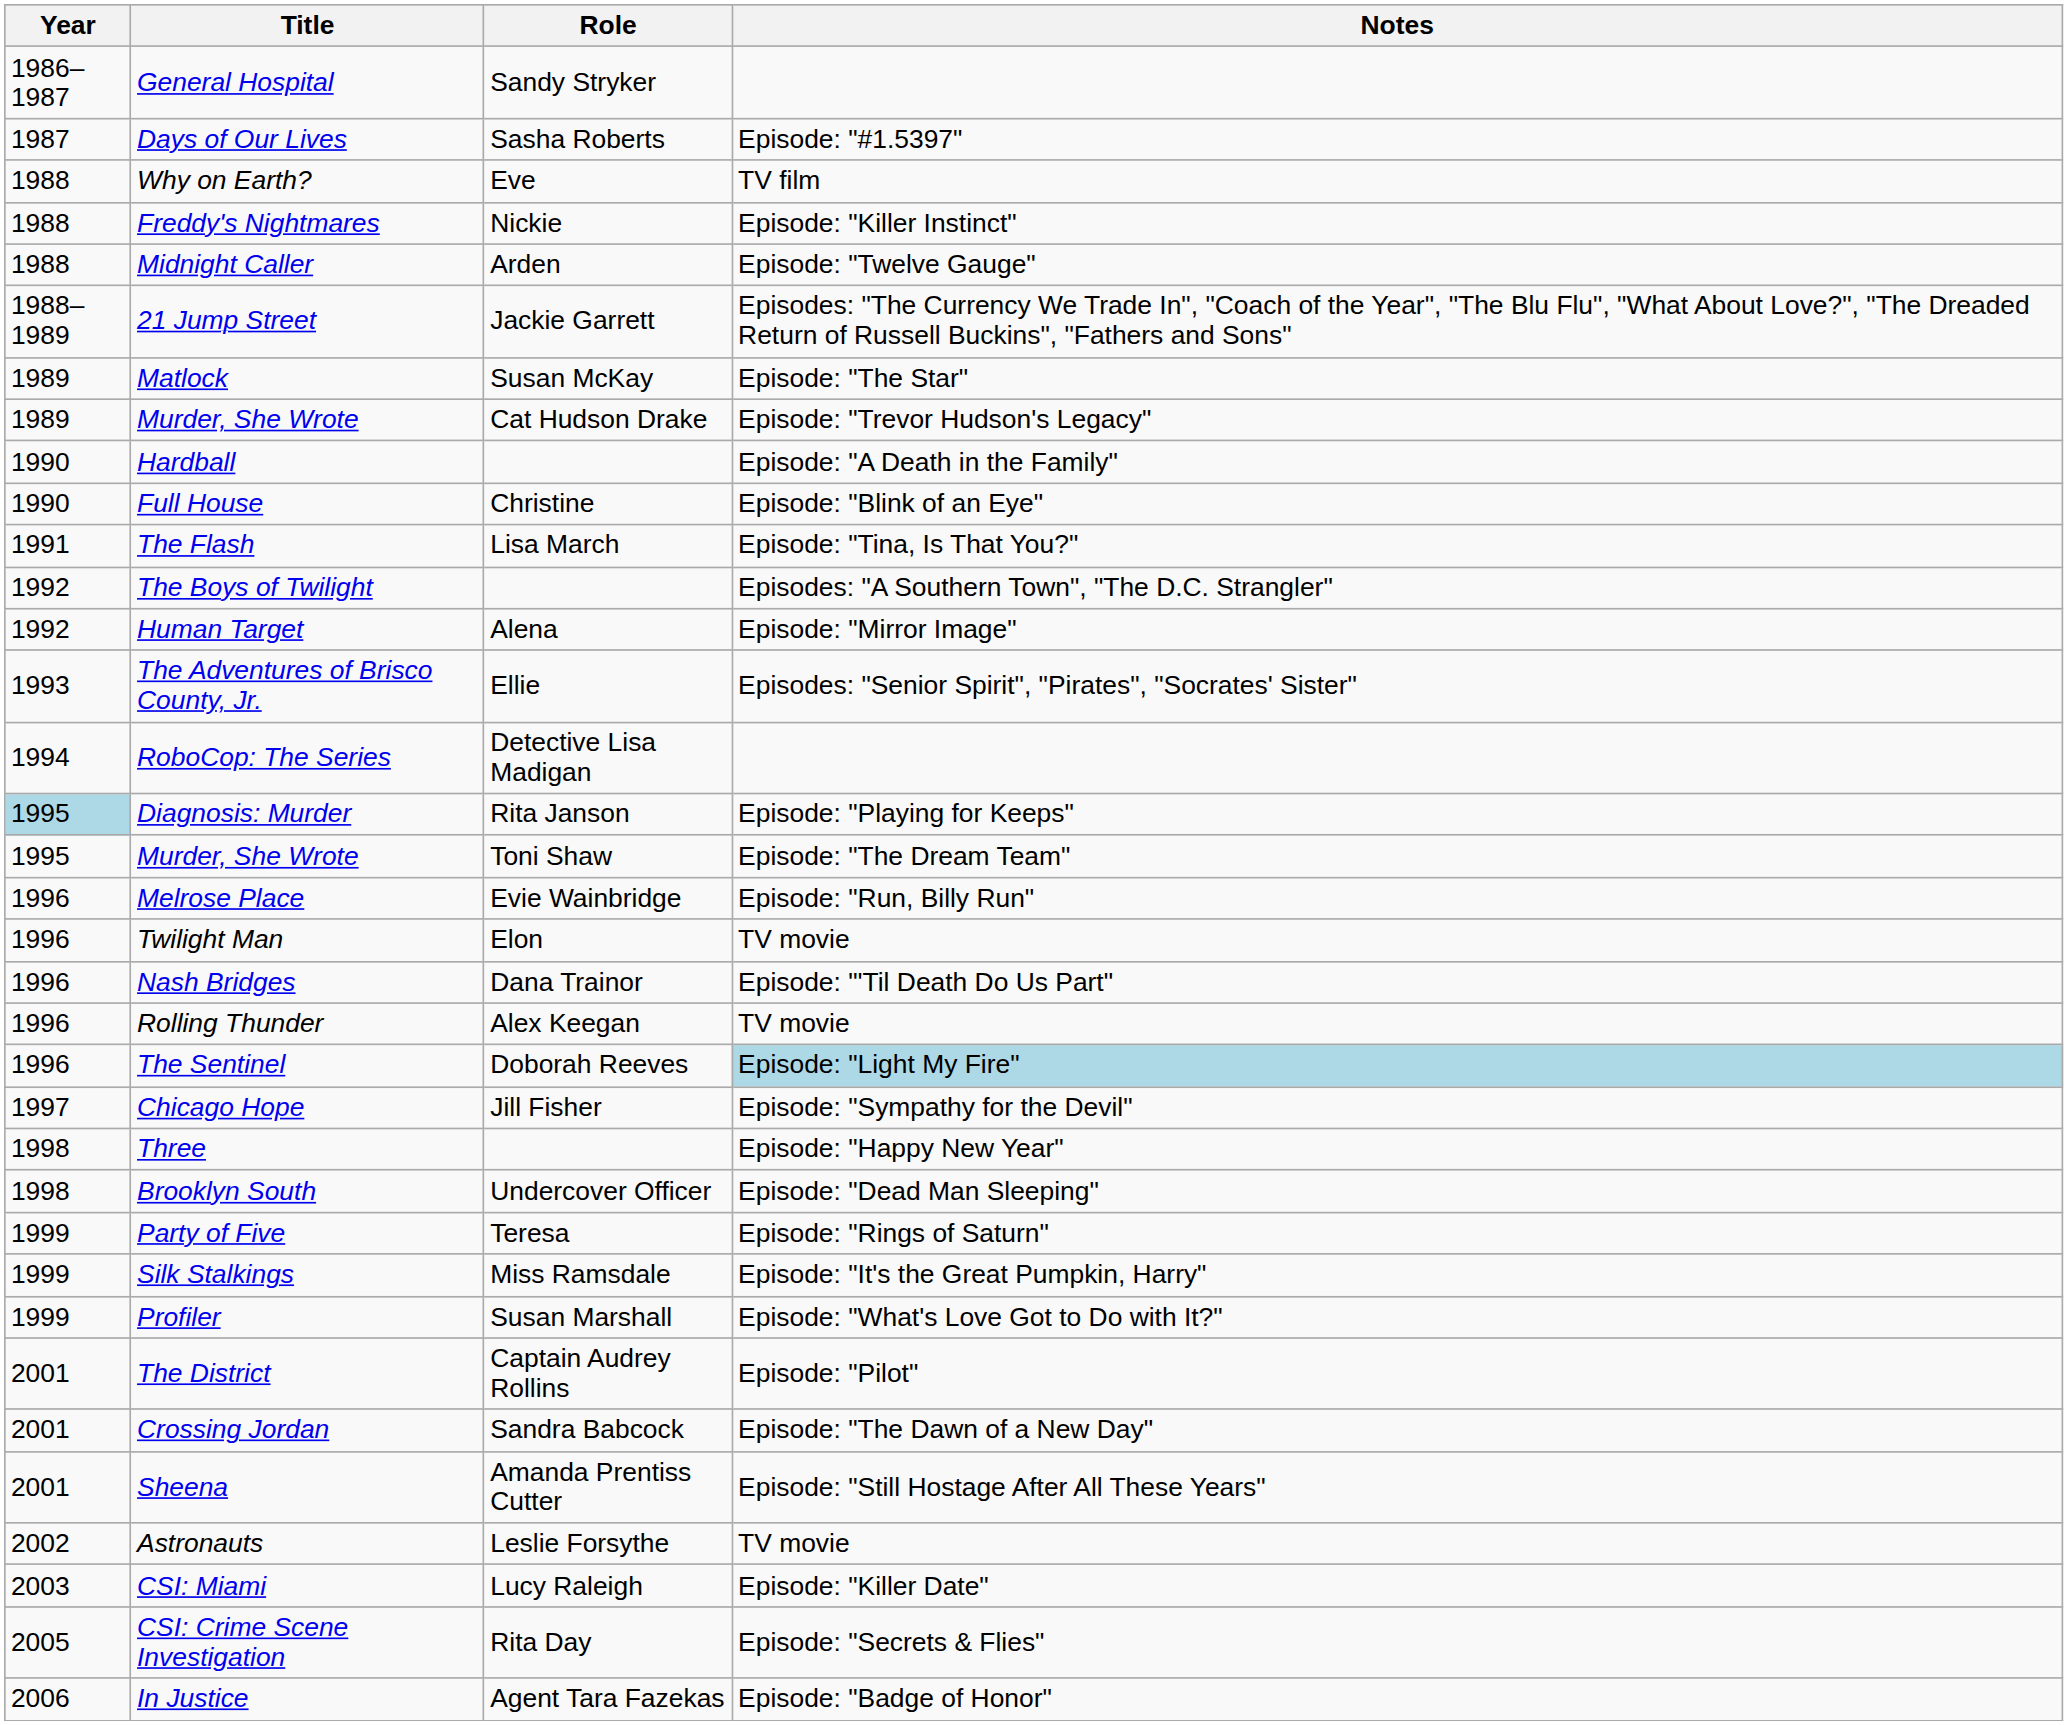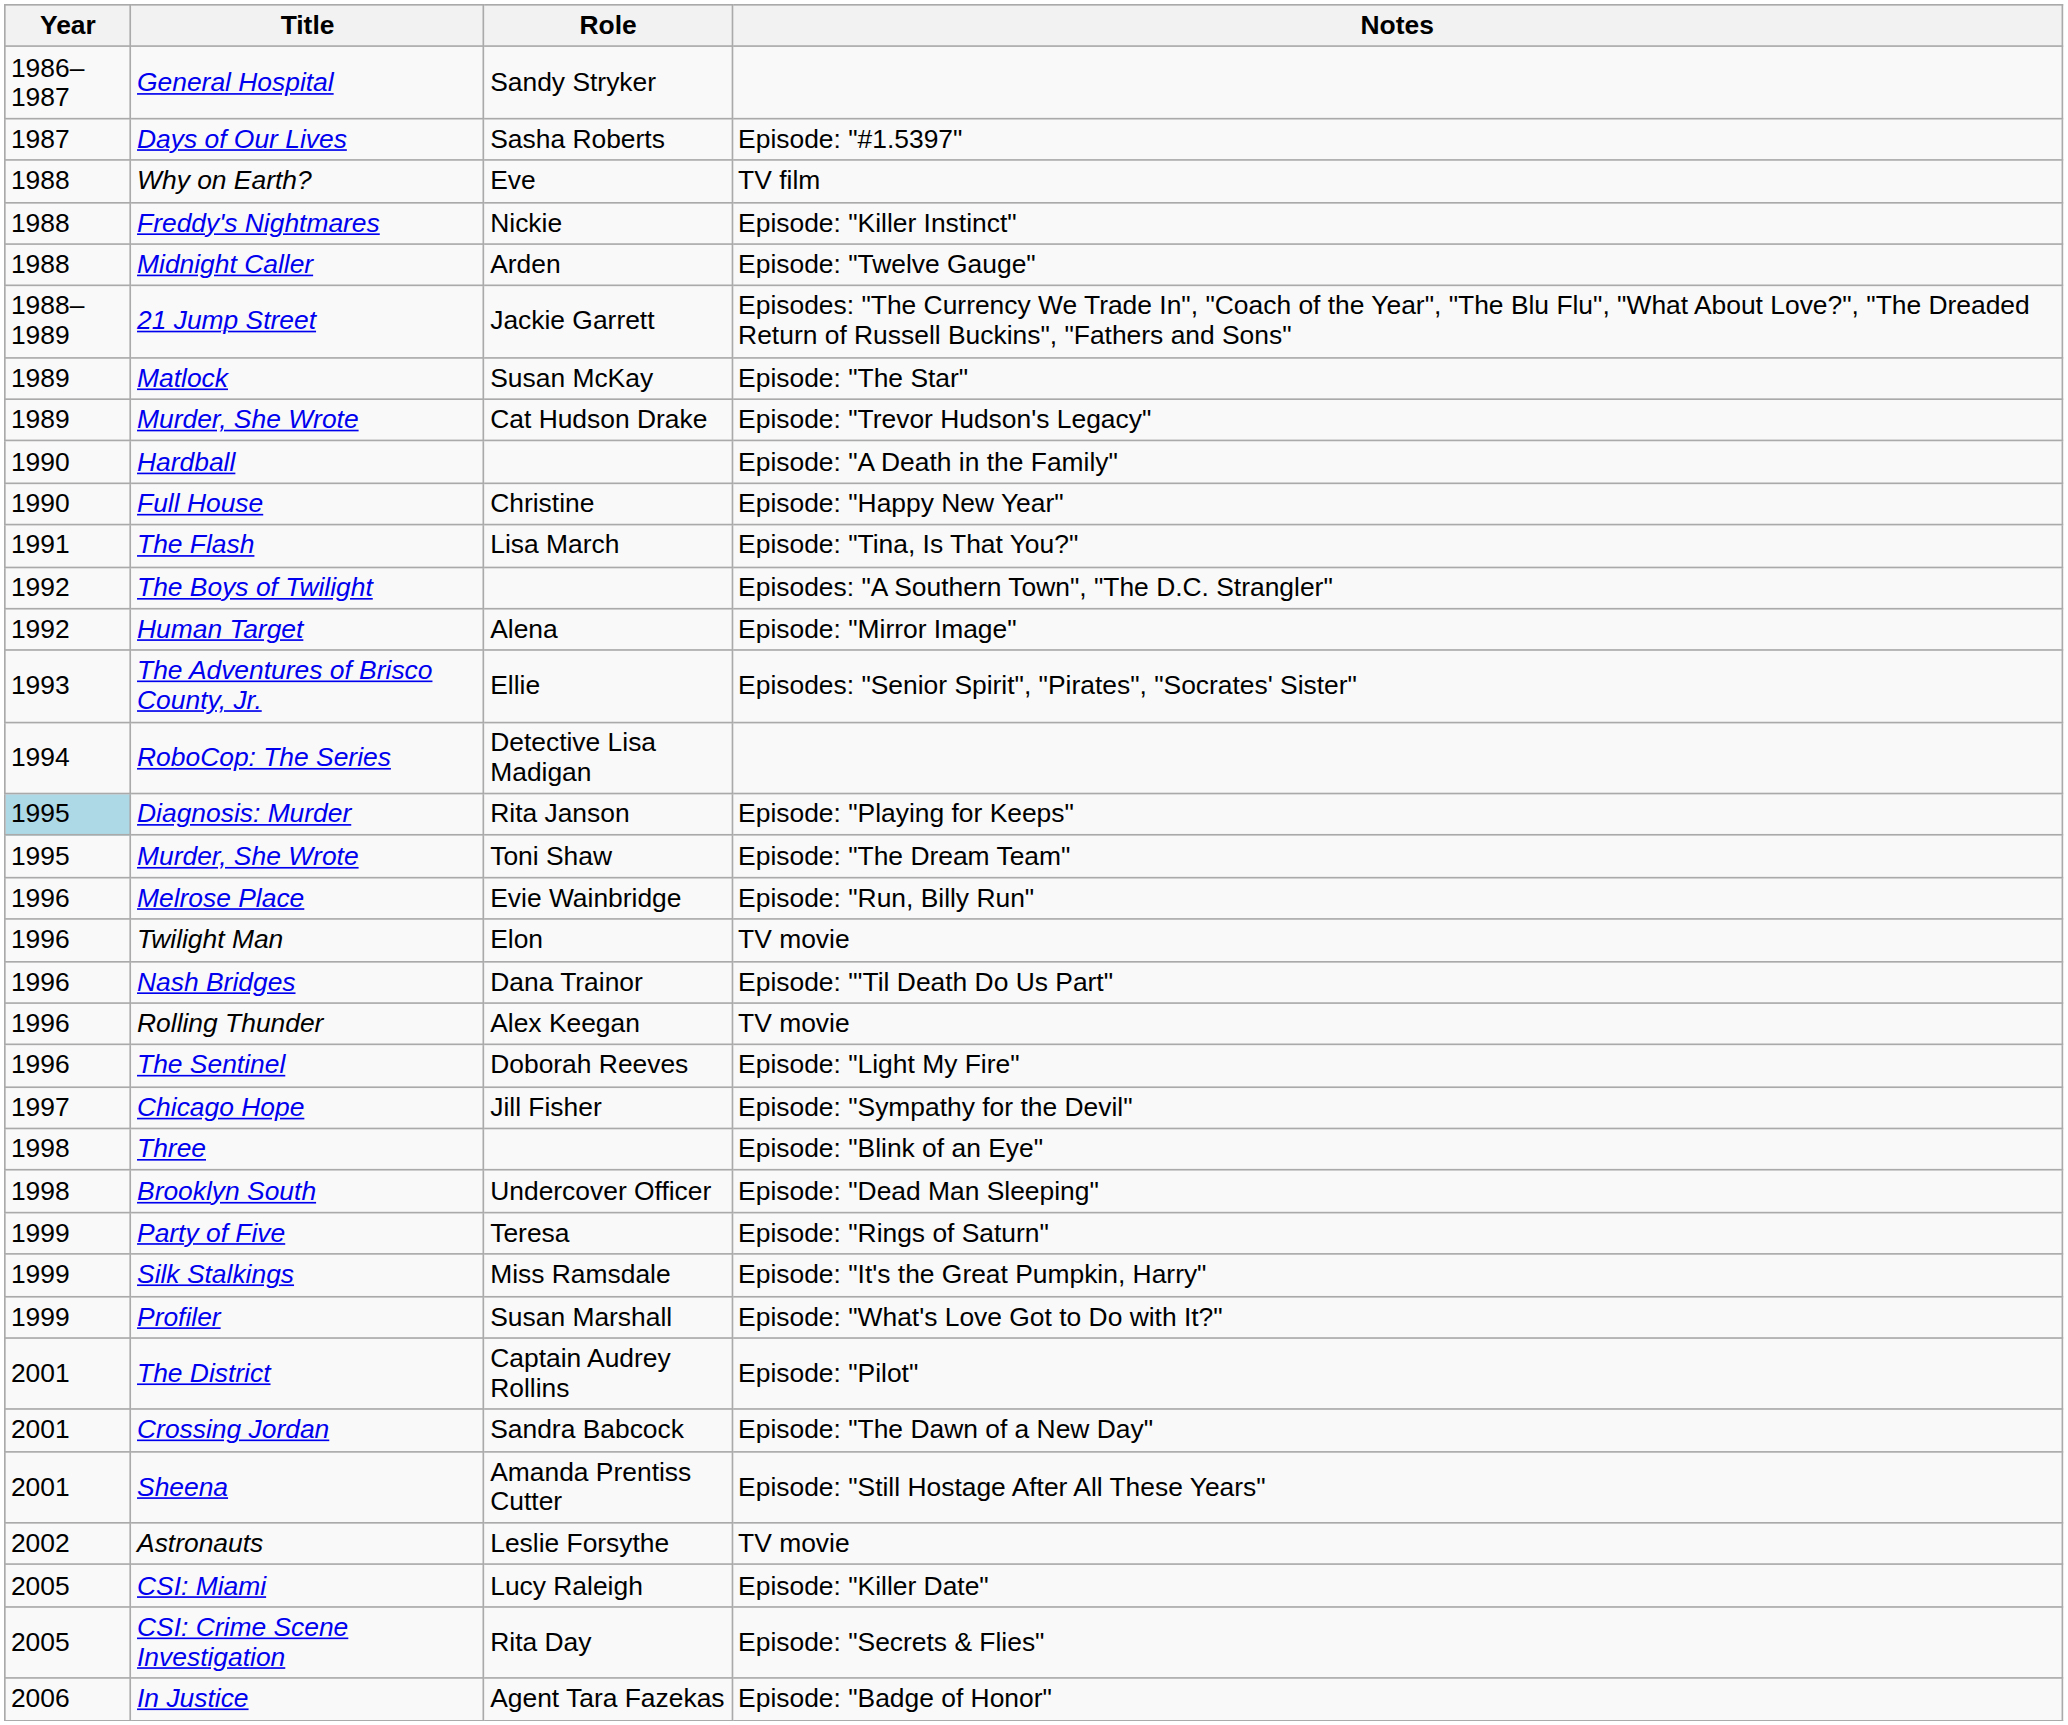 <table class="wikitable sortable">
 <tr>
 <th>Year</th>
 <th>Title</th>
 <th>Role</th>
 <th class="unsortable">Notes</th>
 </tr>
 <tr>
 <td>1986–1987</td>
 <td><em><a href='#'>General Hospital</a></em></td>
 <td>Sandy Stryker</td>
 <td></td>
 </tr>
 <tr>
 <td>1987</td>
 <td><em><a href='#'>Days of Our Lives</a></em></td>
 <td>Sasha Roberts</td>
 <td>Episode: "#1.5397"</td>
 </tr>
 <tr>
 <td>1988</td>
 <td><em>Why on Earth?</em></td>
 <td>Eve</td>
 <td>TV film</td>
 </tr>
 <tr>
 <td>1988</td>
 <td><em><a href='#'>Freddy's Nightmares</a></em></td>
 <td>Nickie</td>
 <td>Episode: "Killer Instinct"</td>
 </tr>
 <tr>
 <td>1988</td>
 <td><em><a href='#'>Midnight Caller</a></em></td>
 <td>Arden</td>
 <td>Episode: "Twelve Gauge"</td>
 </tr>
 <tr>
 <td>1988–1989</td>
 <td><em><a href='#'>21 Jump Street</a></em></td>
 <td>Jackie Garrett</td>
 <td>Episodes: "The Currency We Trade In", "Coach of the Year", "The Blu Flu", "What About Love?",  "The Dreaded Return of Russell Buckins", "Fathers and Sons"</td>
 </tr>
 <tr>
 <td>1989</td>
 <td><em><a href='#'>Matlock</a></em></td>
 <td>Susan McKay</td>
 <td>Episode: "The Star"</td>
 </tr>
 <tr>
 <td>1989</td>
 <td><em><a href='#'>Murder, She Wrote</a></em></td>
 <td>Cat Hudson Drake</td>
 <td>Episode: "Trevor Hudson's Legacy"</td>
 </tr>
 <tr>
 <td>1990</td>
 <td><em><a href='#'>Hardball</a></em></td>
 <td></td>
 <td>Episode: "A Death in the Family"</td>
 </tr>
 <tr>
 <td>1990</td>
 <td><em><a href='#'>Full House</a></em></td>
 <td>Christine</td>
-<td>Episode: "Blink of an Eye"</td>
+<td>Episode: "Happy New Year"</td>
 </tr>
 <tr>
 <td>1991</td>
 <td><em><a href='#'>The Flash</a></em></td>
 <td>Lisa March</td>
 <td>Episode: "Tina, Is That You?"</td>
 </tr>
 <tr>
 <td>1992</td>
 <td><em><a href='#'>The Boys of Twilight</a></em></td>
 <td></td>
 <td>Episodes: "A Southern Town", "The D.C. Strangler"</td>
 </tr>
 <tr>
 <td>1992</td>
 <td><em><a href='#'>Human Target</a></em></td>
 <td>Alena</td>
 <td>Episode: "Mirror Image"</td>
 </tr>
 <tr>
 <td>1993</td>
 <td><em><a href='#'>The Adventures of Brisco County, Jr.</a></em></td>
 <td>Ellie</td>
 <td>Episodes: "Senior Spirit", "Pirates", "Socrates' Sister"</td>
 </tr>
 <tr>
 <td>1994</td>
 <td><em><a href='#'>RoboCop: The Series</a></em></td>
 <td>Detective Lisa Madigan</td>
 <td></td>
 </tr>
 <tr>
 <td style="background: lightblue;">1995</td>
 <td><em><a href='#'>Diagnosis: Murder</a></em></td>
 <td>Rita Janson</td>
 <td>Episode: "Playing for Keeps"</td>
 </tr>
 <tr>
 <td>1995</td>
 <td><em><a href='#'>Murder, She Wrote</a></em></td>
 <td>Toni Shaw</td>
 <td>Episode: "The Dream Team"</td>
 </tr>
 <tr>
 <td>1996</td>
 <td><em><a href='#'>Melrose Place</a></em></td>
 <td>Evie Wainbridge</td>
 <td>Episode: "Run, Billy Run"</td>
 </tr>
 <tr>
 <td>1996</td>
 <td><em>Twilight Man</em></td>
 <td>Elon</td>
 <td>TV movie</td>
 </tr>
 <tr>
 <td>1996</td>
 <td><em><a href='#'>Nash Bridges</a></em></td>
 <td>Dana Trainor</td>
 <td>Episode: "'Til Death Do Us Part"</td>
 </tr>
 <tr>
 <td>1996</td>
 <td><em>Rolling Thunder</em></td>
 <td>Alex Keegan</td>
 <td>TV movie</td>
 </tr>
 <tr>
 <td>1996</td>
 <td><em><a href='#'>The Sentinel</a></em></td>
 <td>Doborah Reeves</td>
-<td style="background: lightblue;">Episode: "Light My Fire"</td>
+<td>Episode: "Light My Fire"</td>
 </tr>
 <tr>
 <td>1997</td>
 <td><em><a href='#'>Chicago Hope</a></em></td>
 <td>Jill Fisher</td>
 <td>Episode: "Sympathy for the Devil"</td>
 </tr>
 <tr>
 <td>1998</td>
 <td><em><a href='#'>Three</a></em></td>
 <td></td>
-<td>Episode: "Happy New Year"</td>
+<td>Episode: "Blink of an Eye"</td>
 </tr>
 <tr>
 <td>1998</td>
 <td><em><a href='#'>Brooklyn South</a></em></td>
 <td>Undercover Officer</td>
 <td>Episode: "Dead Man Sleeping"</td>
 </tr>
 <tr>
 <td>1999</td>
 <td><em><a href='#'>Party of Five</a></em></td>
 <td>Teresa</td>
 <td>Episode: "Rings of Saturn"</td>
 </tr>
 <tr>
 <td>1999</td>
 <td><em><a href='#'>Silk Stalkings</a></em></td>
 <td>Miss Ramsdale</td>
 <td>Episode: "It's the Great Pumpkin, Harry"</td>
 </tr>
 <tr>
 <td>1999</td>
 <td><em><a href='#'>Profiler</a></em></td>
 <td>Susan Marshall</td>
 <td>Episode: "What's Love Got to Do with It?"</td>
 </tr>
 <tr>
 <td>2001</td>
 <td><em><a href='#'>The District</a></em></td>
 <td>Captain Audrey Rollins</td>
 <td>Episode: "Pilot"</td>
 </tr>
 <tr>
 <td>2001</td>
 <td><em><a href='#'>Crossing Jordan</a></em></td>
 <td>Sandra Babcock</td>
 <td>Episode: "The Dawn of a New Day"</td>
 </tr>
 <tr>
 <td>2001</td>
 <td><em><a href='#'>Sheena</a></em></td>
 <td>Amanda Prentiss Cutter</td>
 <td>Episode: "Still Hostage After All These Years"</td>
 </tr>
 <tr>
 <td>2002</td>
 <td><em>Astronauts</em></td>
 <td>Leslie Forsythe</td>
 <td>TV movie</td>
 </tr>
 <tr>
-<td>2003</td>
+<td>2005</td>
 <td><em><a href='#'>CSI: Miami</a></em></td>
 <td>Lucy Raleigh</td>
 <td>Episode: "Killer Date"</td>
 </tr>
 <tr>
 <td>2005</td>
 <td><em><a href='#'>CSI: Crime Scene Investigation</a></em></td>
 <td>Rita Day</td>
 <td>Episode: "Secrets & Flies"</td>
 </tr>
 <tr>
 <td>2006</td>
 <td><em><a href='#'>In Justice</a></em></td>
 <td>Agent Tara Fazekas</td>
 <td>Episode: "Badge of Honor"</td>
 </tr>
 </table>
